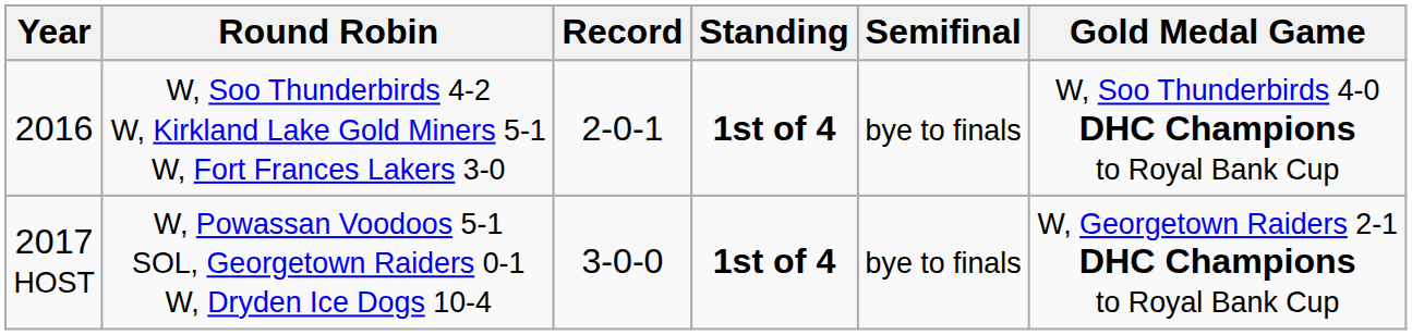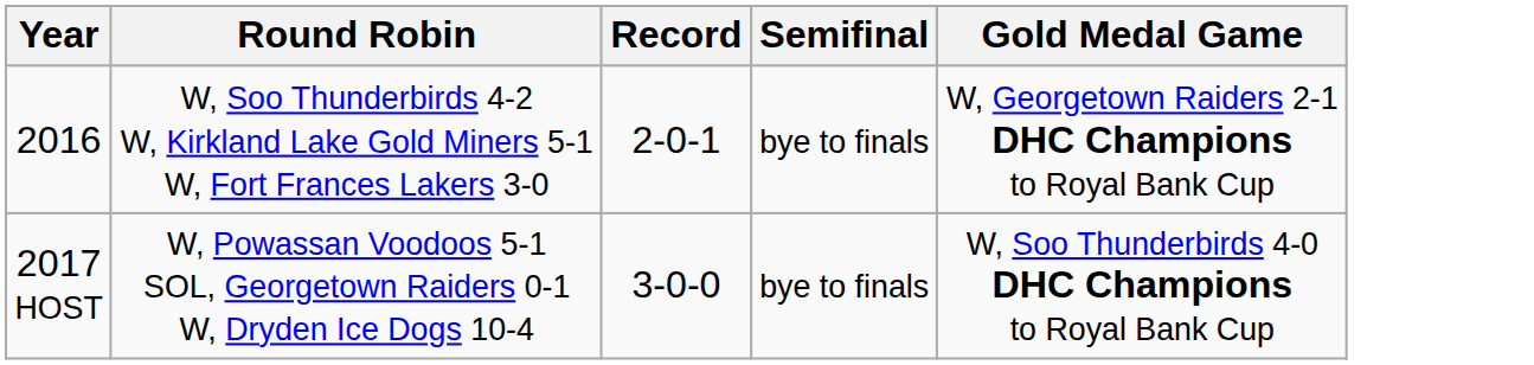 <table class="wikitable" style="text-align:center;">
 <tr style="background-color:#dddddd;">
 <th>Year</th>
 <th>Round Robin</th>
 <th>Record</th>
-<th>Standing</th>
 <th>Semifinal</th>
 <th>Gold Medal Game</th>
 </tr>
 <tr>
 <td>2016</td>
 <td><small>W, <a href='#'>Soo Thunderbirds</a> 4-2<br>W, <a href='#'>Kirkland Lake Gold Miners</a> 5-1<br>W, <a href='#'>Fort Frances Lakers</a> 3-0</small></td>
 <td>2-0-1</td>
-<td><strong>1st of 4</strong></td>
 <td><small>bye to finals</small></td>
-<td><small>W, <a href='#'>Soo Thunderbirds</a> 4-0</small><br><strong>DHC Champions</strong><br><small> to Royal Bank Cup</small></td>
+<td><small>W, <a href='#'>Georgetown Raiders</a> 2-1</small><br><strong>DHC Champions</strong><br><small> to Royal Bank Cup</small></td>
 </tr>
 <tr>
 <td>2017<br><small>HOST</small></td>
 <td><small>W, <a href='#'>Powassan Voodoos</a> 5-1<br>SOL, <a href='#'>Georgetown Raiders</a> 0-1<br>W, <a href='#'>Dryden Ice Dogs</a> 10-4</small></td>
 <td>3-0-0</td>
-<td><strong>1st of 4</strong></td>
 <td><small>bye to finals</small></td>
-<td><small>W, <a href='#'>Georgetown Raiders</a> 2-1</small><br><strong>DHC Champions</strong><br><small> to Royal Bank Cup</small></td>
+<td><small>W, <a href='#'>Soo Thunderbirds</a> 4-0</small><br><strong>DHC Champions</strong><br><small> to Royal Bank Cup</small></td>
 </tr>
 </table>
